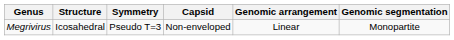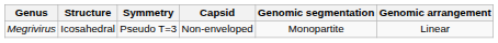 <table class="wikitable sortable" style="text-align:center">
 <tr>
 <th>Genus</th>
 <th>Structure</th>
 <th>Symmetry</th>
 <th>Capsid</th>
+<th>Genomic segmentation</th>
 <th>Genomic arrangement</th>
-<th>Genomic segmentation</th>
 </tr>
 <tr>
 <td><em>Megrivirus</em></td>
 <td>Icosahedral</td>
 <td>Pseudo T=3</td>
 <td>Non-enveloped</td>
+<td>Monopartite</td>
 <td>Linear</td>
-<td>Monopartite</td>
 </tr>
 </table>
